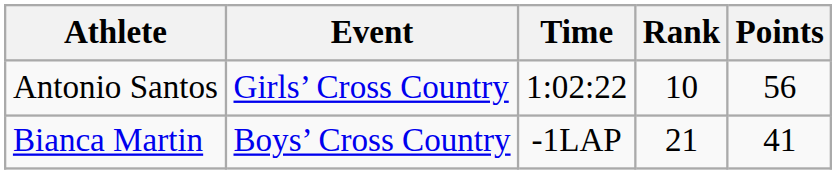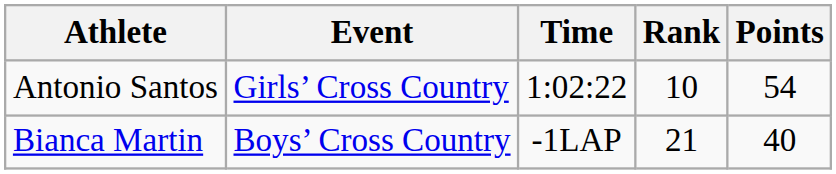 <table class="wikitable" border="1" style="font-size:90%">
 <tr>
 <th>Athlete</th>
 <th>Event</th>
 <th>Time</th>
 <th>Rank</th>
 <th>Points</th>
 </tr>
 <tr>
 <td>Antonio Santos</td>
 <td><a href='#'>Girls’ Cross Country</a></td>
 <td align=center>1:02:22</td>
 <td align=center>10</td>
-<td align=center>56</td>
+<td align=center>54</td>
 </tr>
 <tr>
 <td><a href='#'>Bianca Martin</a></td>
 <td><a href='#'>Boys’ Cross Country</a></td>
 <td align=center>-1LAP</td>
 <td align=center>21</td>
-<td align=center>41</td>
+<td align=center>40</td>
 </tr>
 </table>
